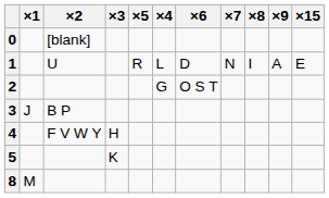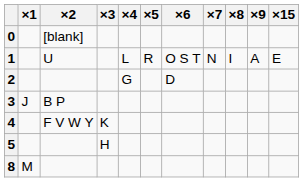 <table class="wikitable floatright">
 <tr>
 <th></th>
 <th>×1</th>
 <th>×2</th>
 <th>×3</th>
+<th>×4</th>
 <th>×5</th>
-<th>×4</th>
 <th>×6</th>
 <th>×7</th>
 <th>×8</th>
 <th>×9</th>
 <th>×15</th>
 </tr>
 <tr>
 <th>0</th>
 <td></td>
 <td>[blank]</td>
 <td></td>
 <td></td>
 <td></td>
 <td></td>
 <td></td>
 <td></td>
 <td></td>
 <td></td>
 </tr>
 <tr>
 <th>1</th>
 <td></td>
 <td>U</td>
 <td></td>
+<td>L</td>
 <td>R</td>
-<td>L</td>
-<td>D</td>
+<td>O S T</td>
 <td>N</td>
 <td>I</td>
 <td>A</td>
 <td>E</td>
 </tr>
 <tr>
 <th>2</th>
 <td></td>
 <td></td>
 <td></td>
+<td>G</td>
 <td></td>
-<td>G</td>
-<td>O S T</td>
+<td>D</td>
 <td></td>
 <td></td>
 <td></td>
 <td></td>
 </tr>
 <tr>
 <th>3</th>
 <td>J</td>
 <td>B P</td>
 <td></td>
 <td></td>
 <td></td>
 <td></td>
 <td></td>
 <td></td>
 <td></td>
 <td></td>
 </tr>
 <tr>
 <th>4</th>
 <td></td>
 <td>F V W Y</td>
-<td>H</td>
+<td>K</td>
 <td></td>
 <td></td>
 <td></td>
 <td></td>
 <td></td>
 <td></td>
 <td></td>
 </tr>
 <tr>
 <th>5</th>
 <td></td>
 <td></td>
-<td>K</td>
+<td>H</td>
 <td></td>
 <td></td>
 <td></td>
 <td></td>
 <td></td>
 <td></td>
 <td></td>
 </tr>
 <tr>
 <th>8</th>
 <td>M</td>
 <td></td>
 <td></td>
 <td></td>
 <td></td>
 <td></td>
 <td></td>
 <td></td>
 <td></td>
 <td></td>
 </tr>
 </table>
